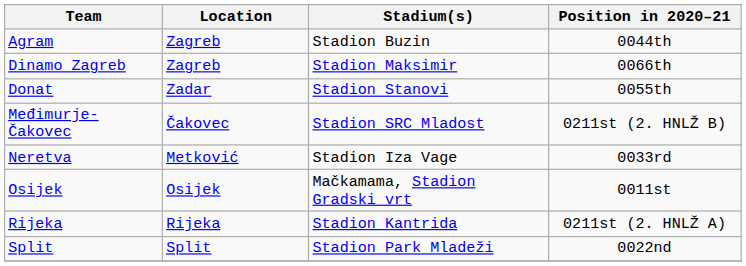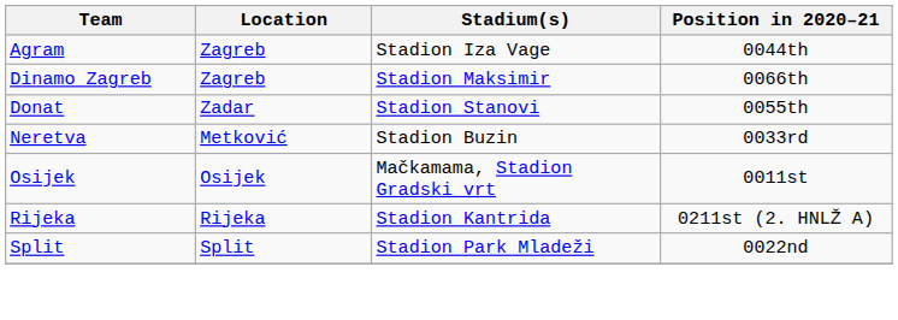 <table class="wikitable sortable" style="text-align: left;">
 <tr>
 <th width="130">Team</th>
 <th width="120">Location</th>
 <th width="200">Stadium(s)</th>
 <th width="160">Position in 2020–21</th>
 </tr>
 <tr>
 <td><a href='#'>Agram</a></td>
 <td><a href='#'>Zagreb</a></td>
-<td>Stadion Buzin</td>
+<td>Stadion Iza Vage</td>
 <td style="text-align:center;"><span>004</span>4th</td>
 </tr>
 <tr>
 <td><a href='#'>Dinamo Zagreb</a></td>
 <td><a href='#'>Zagreb</a></td>
 <td><a href='#'>Stadion Maksimir</a></td>
 <td style="text-align:center;"><span>006</span>6th</td>
 </tr>
 <tr>
 <td><a href='#'>Donat</a></td>
 <td><a href='#'>Zadar</a></td>
 <td><a href='#'>Stadion Stanovi</a></td>
 <td style="text-align:center;"><span>005</span>5th</td>
 </tr>
 <tr>
-<td><a href='#'>Međimurje-Čakovec</a></td>
-<td><a href='#'>Čakovec</a></td>
-<td><a href='#'>Stadion SRC Mladost</a></td>
-<td style="text-align:center;"><span>021</span>1st (2. HNLŽ B)</td>
-</tr>
-<tr>
 <td><a href='#'>Neretva</a></td>
 <td><a href='#'>Metković</a></td>
-<td>Stadion Iza Vage</td>
+<td>Stadion Buzin</td>
 <td style="text-align:center;"><span>003</span>3rd</td>
 </tr>
 <tr>
 <td><a href='#'>Osijek</a></td>
 <td><a href='#'>Osijek</a></td>
 <td>Mačkamama, <a href='#'>Stadion Gradski vrt</a></td>
 <td style="text-align:center;"><span>001</span>1st</td>
 </tr>
 <tr>
 <td><a href='#'>Rijeka</a></td>
 <td><a href='#'>Rijeka</a></td>
 <td><a href='#'>Stadion Kantrida</a></td>
 <td style="text-align:center;"><span>021</span>1st (2. HNLŽ A)</td>
 </tr>
 <tr>
 <td><a href='#'>Split</a></td>
 <td><a href='#'>Split</a></td>
 <td><a href='#'>Stadion Park Mladeži</a></td>
 <td style="text-align:center;"><span>002</span>2nd</td>
 </tr>
 <tr>
 </tr>
 </table>
